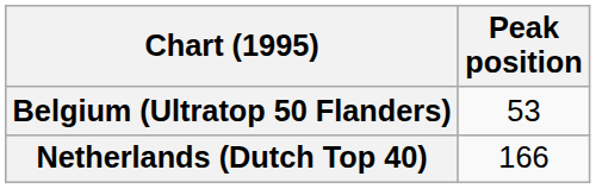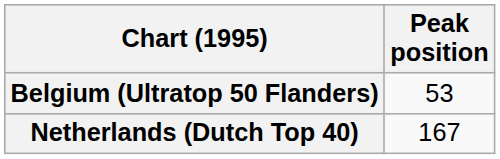 <table class="wikitable sortable plainrowheaders">
 <tr>
 <th scope="col">Chart (1995)</th>
 <th scope="col">Peak<br>position</th>
 </tr>
 <tr>
 <th scope="row">Belgium (Ultratop 50 Flanders)</th>
 <td align="center">53</td>
 </tr>
 <tr>
 <th scope="row">Netherlands (Dutch Top 40)</th>
-<td align="center">166</td>
+<td align="center">167</td>
 </tr>
 </table>
